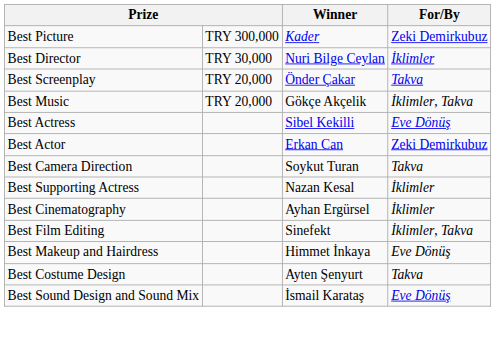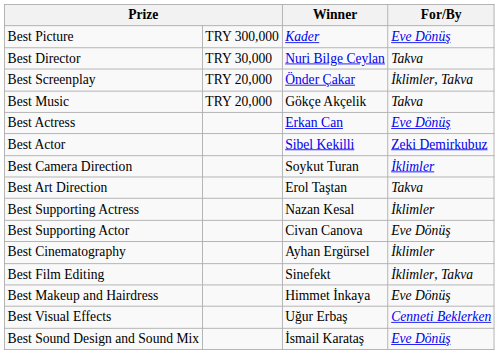 <table class="wikitable">
 <tr>
 <th colspan=2>Prize</th>
 <th>Winner</th>
 <th>For/By</th>
 </tr>
 <tr>
 <td>Best Picture</td>
 <td>TRY 300,000</td>
 <td><em><a href='#'>Kader</a></em></td>
-<td><a href='#'>Zeki Demirkubuz</a></td>
+<td><em><a href='#'>Eve Dönüş</a></em></td>
 </tr>
 <tr>
 <td>Best Director</td>
 <td>TRY 30,000</td>
 <td><a href='#'>Nuri Bilge Ceylan</a></td>
-<td><em><a href='#'>İklimler</a></em></td>
+<td><em>Takva</em></td>
 </tr>
 <tr>
 <td>Best Screenplay</td>
 <td>TRY 20,000</td>
 <td><a href='#'>Önder Çakar</a></td>
-<td><em><a href='#'>Takva</a></em></td>
+<td><em>İklimler</em>, <em>Takva</em></td>
 </tr>
 <tr>
 <td>Best Music</td>
 <td>TRY 20,000</td>
 <td>Gökçe Akçelik</td>
-<td><em>İklimler</em>, <em>Takva</em></td>
+<td><em>Takva</em></td>
 </tr>
 <tr>
 <td>Best Actress</td>
 <td></td>
-<td><a href='#'>Sibel Kekilli</a></td>
+<td><a href='#'>Erkan Can</a></td>
 <td><em><a href='#'>Eve Dönüş</a></em></td>
 </tr>
 <tr>
 <td>Best Actor</td>
 <td></td>
-<td><a href='#'>Erkan Can</a></td>
+<td><a href='#'>Sibel Kekilli</a></td>
 <td><a href='#'>Zeki Demirkubuz</a></td>
 </tr>
 <tr>
 <td>Best Camera Direction</td>
 <td></td>
 <td>Soykut Turan</td>
+<td><em><a href='#'>İklimler</a></em></td>
+</tr>
+<tr>
+<td>Best Art Direction</td>
+<td></td>
+<td>Erol Taştan</td>
 <td><em>Takva</em></td>
 </tr>
 <tr>
 <td>Best Supporting Actress</td>
 <td></td>
 <td>Nazan Kesal</td>
 <td><em>İklimler</em></td>
+</tr>
+<tr>
+<td>Best Supporting Actor</td>
+<td></td>
+<td>Civan Canova</td>
+<td><em>Eve Dönüş</em></td>
 </tr>
 <tr>
 <td>Best Cinematography</td>
 <td></td>
 <td>Ayhan Ergürsel</td>
 <td><em>İklimler</em></td>
 </tr>
 <tr>
 <td>Best Film Editing</td>
 <td></td>
 <td>Sinefekt</td>
 <td><em>İklimler</em>, <em>Takva</em></td>
 </tr>
 <tr>
 <td>Best Makeup and Hairdress</td>
 <td></td>
 <td>Himmet İnkaya</td>
 <td><em>Eve Dönüş</em></td>
 </tr>
 <tr>
-<td>Best Costume Design</td>
+<td>Best Visual Effects</td>
 <td></td>
-<td>Ayten Şenyurt</td>
-<td><em>Takva</em></td>
+<td>Uğur Erbaş</td>
+<td><em><a href='#'>Cenneti Beklerken</a></em></td>
 </tr>
 <tr>
 <td>Best Sound Design and Sound Mix</td>
 <td></td>
 <td>İsmail Karataş</td>
 <td><em><a href='#'>Eve Dönüş</a></em></td>
 </tr>
 </table>
